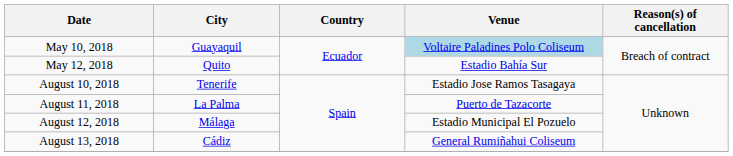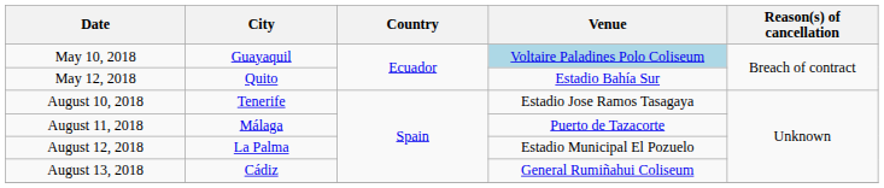 <table class="wikitable" style="text-align:center;">
 <tr>
 <th scope="col" style="width:12em;">Date</th>
 <th scope="col" style="width:10em;">City</th>
 <th scope="col" style="width:10em;">Country</th>
 <th scope="col" style="width:16em;">Venue</th>
 <th scope="col" style="width:10em;">Reason(s) of cancellation</th>
 </tr>
 <tr>
 <td>May 10, 2018</td>
 <td><a href='#'>Guayaquil</a></td>
 <td rowspan="2"><a href='#'>Ecuador</a></td>
 <td style="background: lightblue;"><a href='#'>Voltaire Paladines Polo Coliseum</a></td>
 <td rowspan="2">Breach of contract</td>
 </tr>
 <tr>
 <td>May 12, 2018</td>
 <td><a href='#'>Quito</a></td>
 <td><a href='#'>Estadio Bahía Sur</a></td>
 </tr>
 <tr>
 <td>August 10, 2018</td>
 <td><a href='#'>Tenerife</a></td>
 <td rowspan="4"><a href='#'>Spain</a></td>
 <td>Estadio Jose Ramos Tasagaya</td>
 <td rowspan="4">Unknown</td>
 </tr>
 <tr>
 <td>August 11, 2018</td>
-<td><a href='#'>La Palma</a></td>
+<td><a href='#'>Málaga</a></td>
 <td><a href='#'>Puerto de Tazacorte</a></td>
 </tr>
 <tr>
 <td>August 12, 2018</td>
-<td><a href='#'>Málaga</a></td>
+<td><a href='#'>La Palma</a></td>
 <td>Estadio Municipal El Pozuelo</td>
 </tr>
 <tr>
 <td>August 13, 2018</td>
 <td><a href='#'>Cádiz</a></td>
 <td><a href='#'>General Rumiñahui Coliseum</a></td>
 </tr>
 <tr>
 </tr>
 </table>
